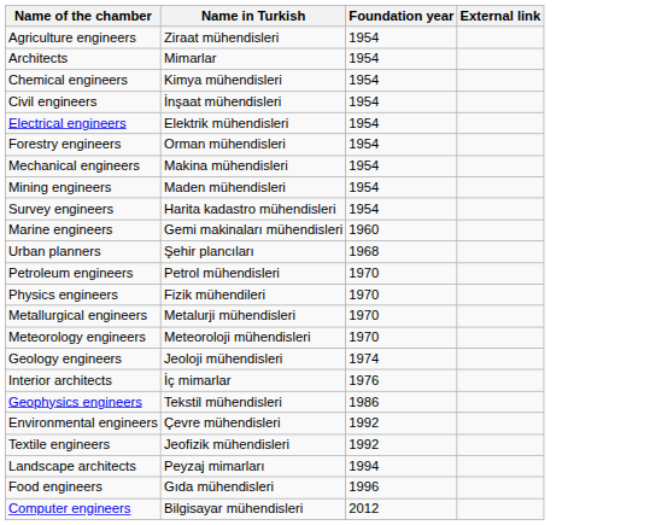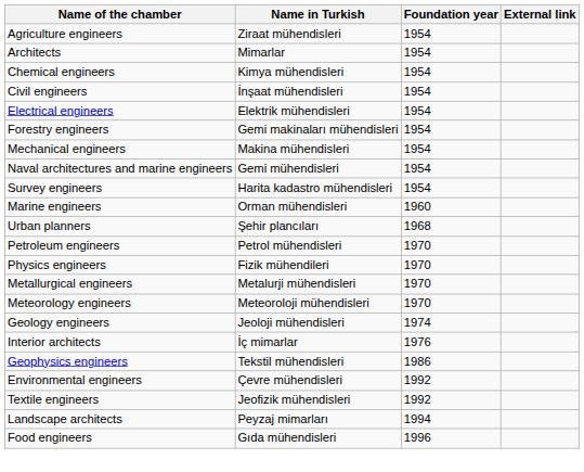 <table class="wikitable sortable">
 <tr>
 <th>Name of the chamber</th>
 <th>Name in Turkish</th>
 <th>Foundation year</th>
 <th>External link</th>
 </tr>
 <tr>
 <td>Agriculture engineers</td>
 <td>Ziraat mühendisleri</td>
 <td>1954</td>
 <td></td>
 </tr>
 <tr>
 <td>Architects</td>
 <td>Mimarlar</td>
 <td>1954</td>
 <td></td>
 </tr>
 <tr>
 <td>Chemical engineers</td>
 <td>Kimya mühendisleri</td>
 <td>1954</td>
 <td></td>
 </tr>
 <tr>
 <td>Civil engineers</td>
 <td>İnşaat mühendisleri</td>
 <td>1954</td>
 <td></td>
 </tr>
 <tr>
 <td><a href='#'>Electrical engineers</a></td>
 <td>Elektrik mühendisleri</td>
 <td>1954</td>
 <td></td>
 </tr>
 <tr>
 <td>Forestry engineers</td>
-<td>Orman mühendisleri</td>
+<td>Gemi makinaları mühendisleri</td>
 <td>1954</td>
 <td></td>
 </tr>
 <tr>
 <td>Mechanical engineers</td>
 <td>Makina mühendisleri</td>
 <td>1954</td>
 <td></td>
 </tr>
 <tr>
-<td>Mining engineers</td>
-<td>Maden mühendisleri</td>
+<td>Naval architectures and marine engineers</td>
+<td>Gemi mühendisleri</td>
 <td>1954</td>
 <td></td>
 </tr>
 <tr>
 <td>Survey engineers</td>
 <td>Harita kadastro mühendisleri</td>
 <td>1954</td>
 <td></td>
 </tr>
 <tr>
 <td>Marine engineers</td>
-<td>Gemi makinaları mühendisleri</td>
+<td>Orman mühendisleri</td>
 <td>1960</td>
 <td></td>
 </tr>
 <tr>
 <td>Urban planners</td>
 <td>Şehir plancıları</td>
 <td>1968</td>
 <td></td>
 </tr>
 <tr>
 <td>Petroleum engineers</td>
 <td>Petrol mühendisleri</td>
 <td>1970</td>
 <td></td>
 </tr>
 <tr>
 <td>Physics engineers</td>
 <td>Fizik mühendileri</td>
 <td>1970</td>
 <td></td>
 </tr>
 <tr>
 <td>Metallurgical engineers</td>
 <td>Metalurji mühendisleri</td>
 <td>1970</td>
 <td></td>
 </tr>
 <tr>
 <td>Meteorology engineers</td>
 <td>Meteoroloji mühendisleri</td>
 <td>1970</td>
 <td></td>
 </tr>
 <tr>
 <td>Geology engineers</td>
 <td>Jeoloji mühendisleri</td>
 <td>1974</td>
 <td></td>
 </tr>
 <tr>
 <td>Interior architects</td>
 <td>İç mimarlar</td>
 <td>1976</td>
 <td></td>
 </tr>
 <tr>
 <td><a href='#'>Geophysics engineers</a></td>
 <td>Tekstil mühendisleri</td>
 <td>1986</td>
 <td></td>
 </tr>
 <tr>
 <td>Environmental engineers</td>
 <td>Çevre mühendisleri</td>
 <td>1992</td>
 <td></td>
 </tr>
 <tr>
 <td>Textile engineers</td>
 <td>Jeofizik mühendisleri</td>
 <td>1992</td>
 <td></td>
 </tr>
 <tr>
 <td>Landscape architects</td>
 <td>Peyzaj mimarları</td>
 <td>1994</td>
 <td></td>
 </tr>
 <tr>
 <td>Food engineers</td>
 <td>Gıda mühendisleri</td>
 <td>1996</td>
 <td></td>
 </tr>
-<tr>
-<td><a href='#'>Computer engineers</a></td>
-<td>Bilgisayar mühendisleri</td>
-<td>2012</td>
-<td></td>
-</tr>
 </table>
